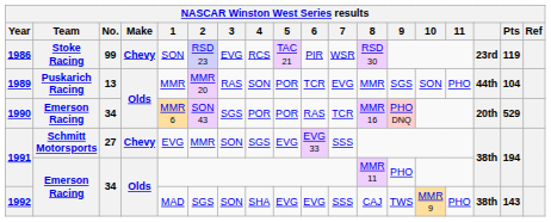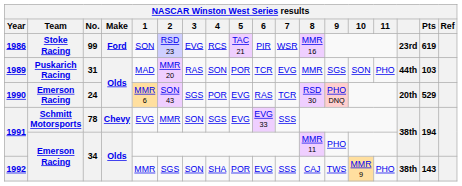 <table class="wikitable" style="text-align:center; font-size:75%">
 <tr>
 <th colspan="18"><a href='#'>NASCAR Winston West Series</a> results</th>
 </tr>
 <tr>
 <th>Year</th>
 <th>Team</th>
 <th>No.</th>
 <th>Make</th>
 <th>1</th>
 <th>2</th>
 <th>3</th>
 <th>4</th>
 <th>5</th>
 <th>6</th>
 <th>7</th>
 <th>8</th>
 <th>9</th>
 <th>10</th>
 <th>11</th>
 <th></th>
 <th>Pts</th>
 <th>Ref</th>
 </tr>
 <tr>
 <th><a href='#'>1986</a></th>
 <th><a href='#'>Stoke Racing</a></th>
 <th>99</th>
-<th><a href='#'>Chevy</a></th>
+<th><a href='#'>Ford</a></th>
 <td><a href='#'>SON</a></td>
 <td style="background:#CFCFFF;"><a href='#'>RSD</a><br><small>23</small></td>
 <td><a href='#'>EVG</a></td>
 <td><a href='#'>RCS</a></td>
 <td style="background:#EFCFFF;"><a href='#'>TAC</a><br><small>21</small></td>
 <td><a href='#'>PIR</a></td>
 <td><a href='#'>WSR</a></td>
-<td style="background:#EFCFFF;"><a href='#'>RSD</a><br><small>30</small></td>
+<td style="background:#EFCFFF;"><a href='#'>MMR</a><br><small>16</small></td>
 <td colspan="3"></td>
 <th>23rd</th>
-<th>119</th>
+<th>619</th>
 <th></th>
 </tr>
 <tr>
 <th><a href='#'>1989</a></th>
 <th><a href='#'>Puskarich Racing</a></th>
-<th>13</th>
+<th>31</th>
 <th rowspan="2"><a href='#'>Olds</a></th>
-<td><a href='#'>MMR</a></td>
+<td><a href='#'>MAD</a></td>
 <td style="background:#EFCFFF;"><a href='#'>MMR</a><br><small>20</small></td>
 <td><a href='#'>RAS</a></td>
 <td><a href='#'>SON</a></td>
 <td><a href='#'>POR</a></td>
 <td><a href='#'>TCR</a></td>
 <td><a href='#'>EVG</a></td>
 <td><a href='#'>MMR</a></td>
 <td><a href='#'>SGS</a></td>
 <td><a href='#'>SON</a></td>
 <td><a href='#'>PHO</a></td>
 <th>44th</th>
-<th>104</th>
+<th>103</th>
 <th></th>
 </tr>
 <tr>
 <th><a href='#'>1990</a></th>
 <th><a href='#'>Emerson Racing</a></th>
-<th>34</th>
+<th>24</th>
 <td style="background:#FFDF9F;"><a href='#'>MMR</a><br><small>6</small></td>
 <td style="background:#EFCFFF;"><a href='#'>SON</a><br><small>43</small></td>
 <td><a href='#'>SGS</a></td>
 <td><a href='#'>POR</a></td>
-<td><a href='#'>POR</a></td>
+<td><a href='#'>EVG</a></td>
 <td><a href='#'>RAS</a></td>
 <td><a href='#'>TCR</a></td>
-<td style="background:#EFCFFF;"><a href='#'>MMR</a><br><small>16</small></td>
+<td style="background:#EFCFFF;"><a href='#'>RSD</a><br><small>30</small></td>
 <td style="background:#FFCFCF;"><a href='#'>PHO</a><br><small>DNQ</small></td>
 <td colspan="2"></td>
 <th>20th</th>
 <th>529</th>
 <th></th>
 </tr>
 <tr>
 <th rowspan="2"><a href='#'>1991</a></th>
 <th><a href='#'>Schmitt Motorsports</a></th>
-<th>27</th>
+<th>78</th>
 <th><a href='#'>Chevy</a></th>
 <td><a href='#'>EVG</a></td>
 <td><a href='#'>MMR</a></td>
 <td><a href='#'>SON</a></td>
 <td><a href='#'>SGS</a></td>
 <td><a href='#'>EVG</a></td>
 <td style="background:#EFCFFF;"><a href='#'>EVG</a><br><small>33</small></td>
 <td><a href='#'>SSS</a></td>
 <td colspan="4"></td>
 <th rowspan="2">38th</th>
 <th rowspan="2">194</th>
 <th rowspan="2"></th>
 </tr>
 <tr>
 <th rowspan="2"><a href='#'>Emerson Racing</a></th>
 <th rowspan="2">34</th>
 <th rowspan="2"><a href='#'>Olds</a></th>
 <td colspan="7"></td>
 <td style="background:#EFCFFF;"><a href='#'>MMR</a><br><small>11</small></td>
 <td><a href='#'>PHO</a></td>
 <td colspan="2"></td>
 </tr>
 <tr>
 <th><a href='#'>1992</a></th>
-<td><a href='#'>MAD</a></td>
+<td><a href='#'>MMR</a></td>
 <td><a href='#'>SGS</a></td>
 <td><a href='#'>SON</a></td>
 <td><a href='#'>SHA</a></td>
-<td><a href='#'>EVG</a></td>
+<td><a href='#'>POR</a></td>
 <td><a href='#'>EVG</a></td>
 <td><a href='#'>SSS</a></td>
 <td><a href='#'>CAJ</a></td>
 <td><a href='#'>TWS</a></td>
 <td style="background:#FFDF9F;"><a href='#'>MMR</a><br><small>9</small></td>
 <td><a href='#'>PHO</a></td>
 <th>38th</th>
 <th>143</th>
 <th></th>
 </tr>
 </table>
